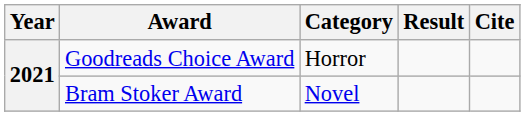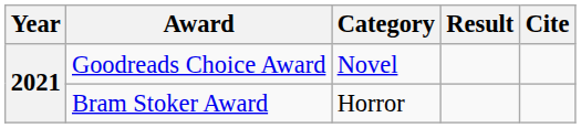 <table class="wikitable">
 <tr>
 <th>Year</th>
 <th>Award</th>
 <th>Category</th>
 <th>Result</th>
 <th>Cite</th>
 </tr>
 <tr>
 <th rowspan="2">2021</th>
 <td><a href='#'>Goodreads Choice Award</a></td>
-<td>Horror</td>
+<td><a href='#'>Novel</a></td>
 <td></td>
 <td></td>
 </tr>
 <tr>
 <td><a href='#'>Bram Stoker Award</a></td>
-<td><a href='#'>Novel</a></td>
+<td>Horror</td>
 <td></td>
 <td></td>
 </tr>
 </table>
